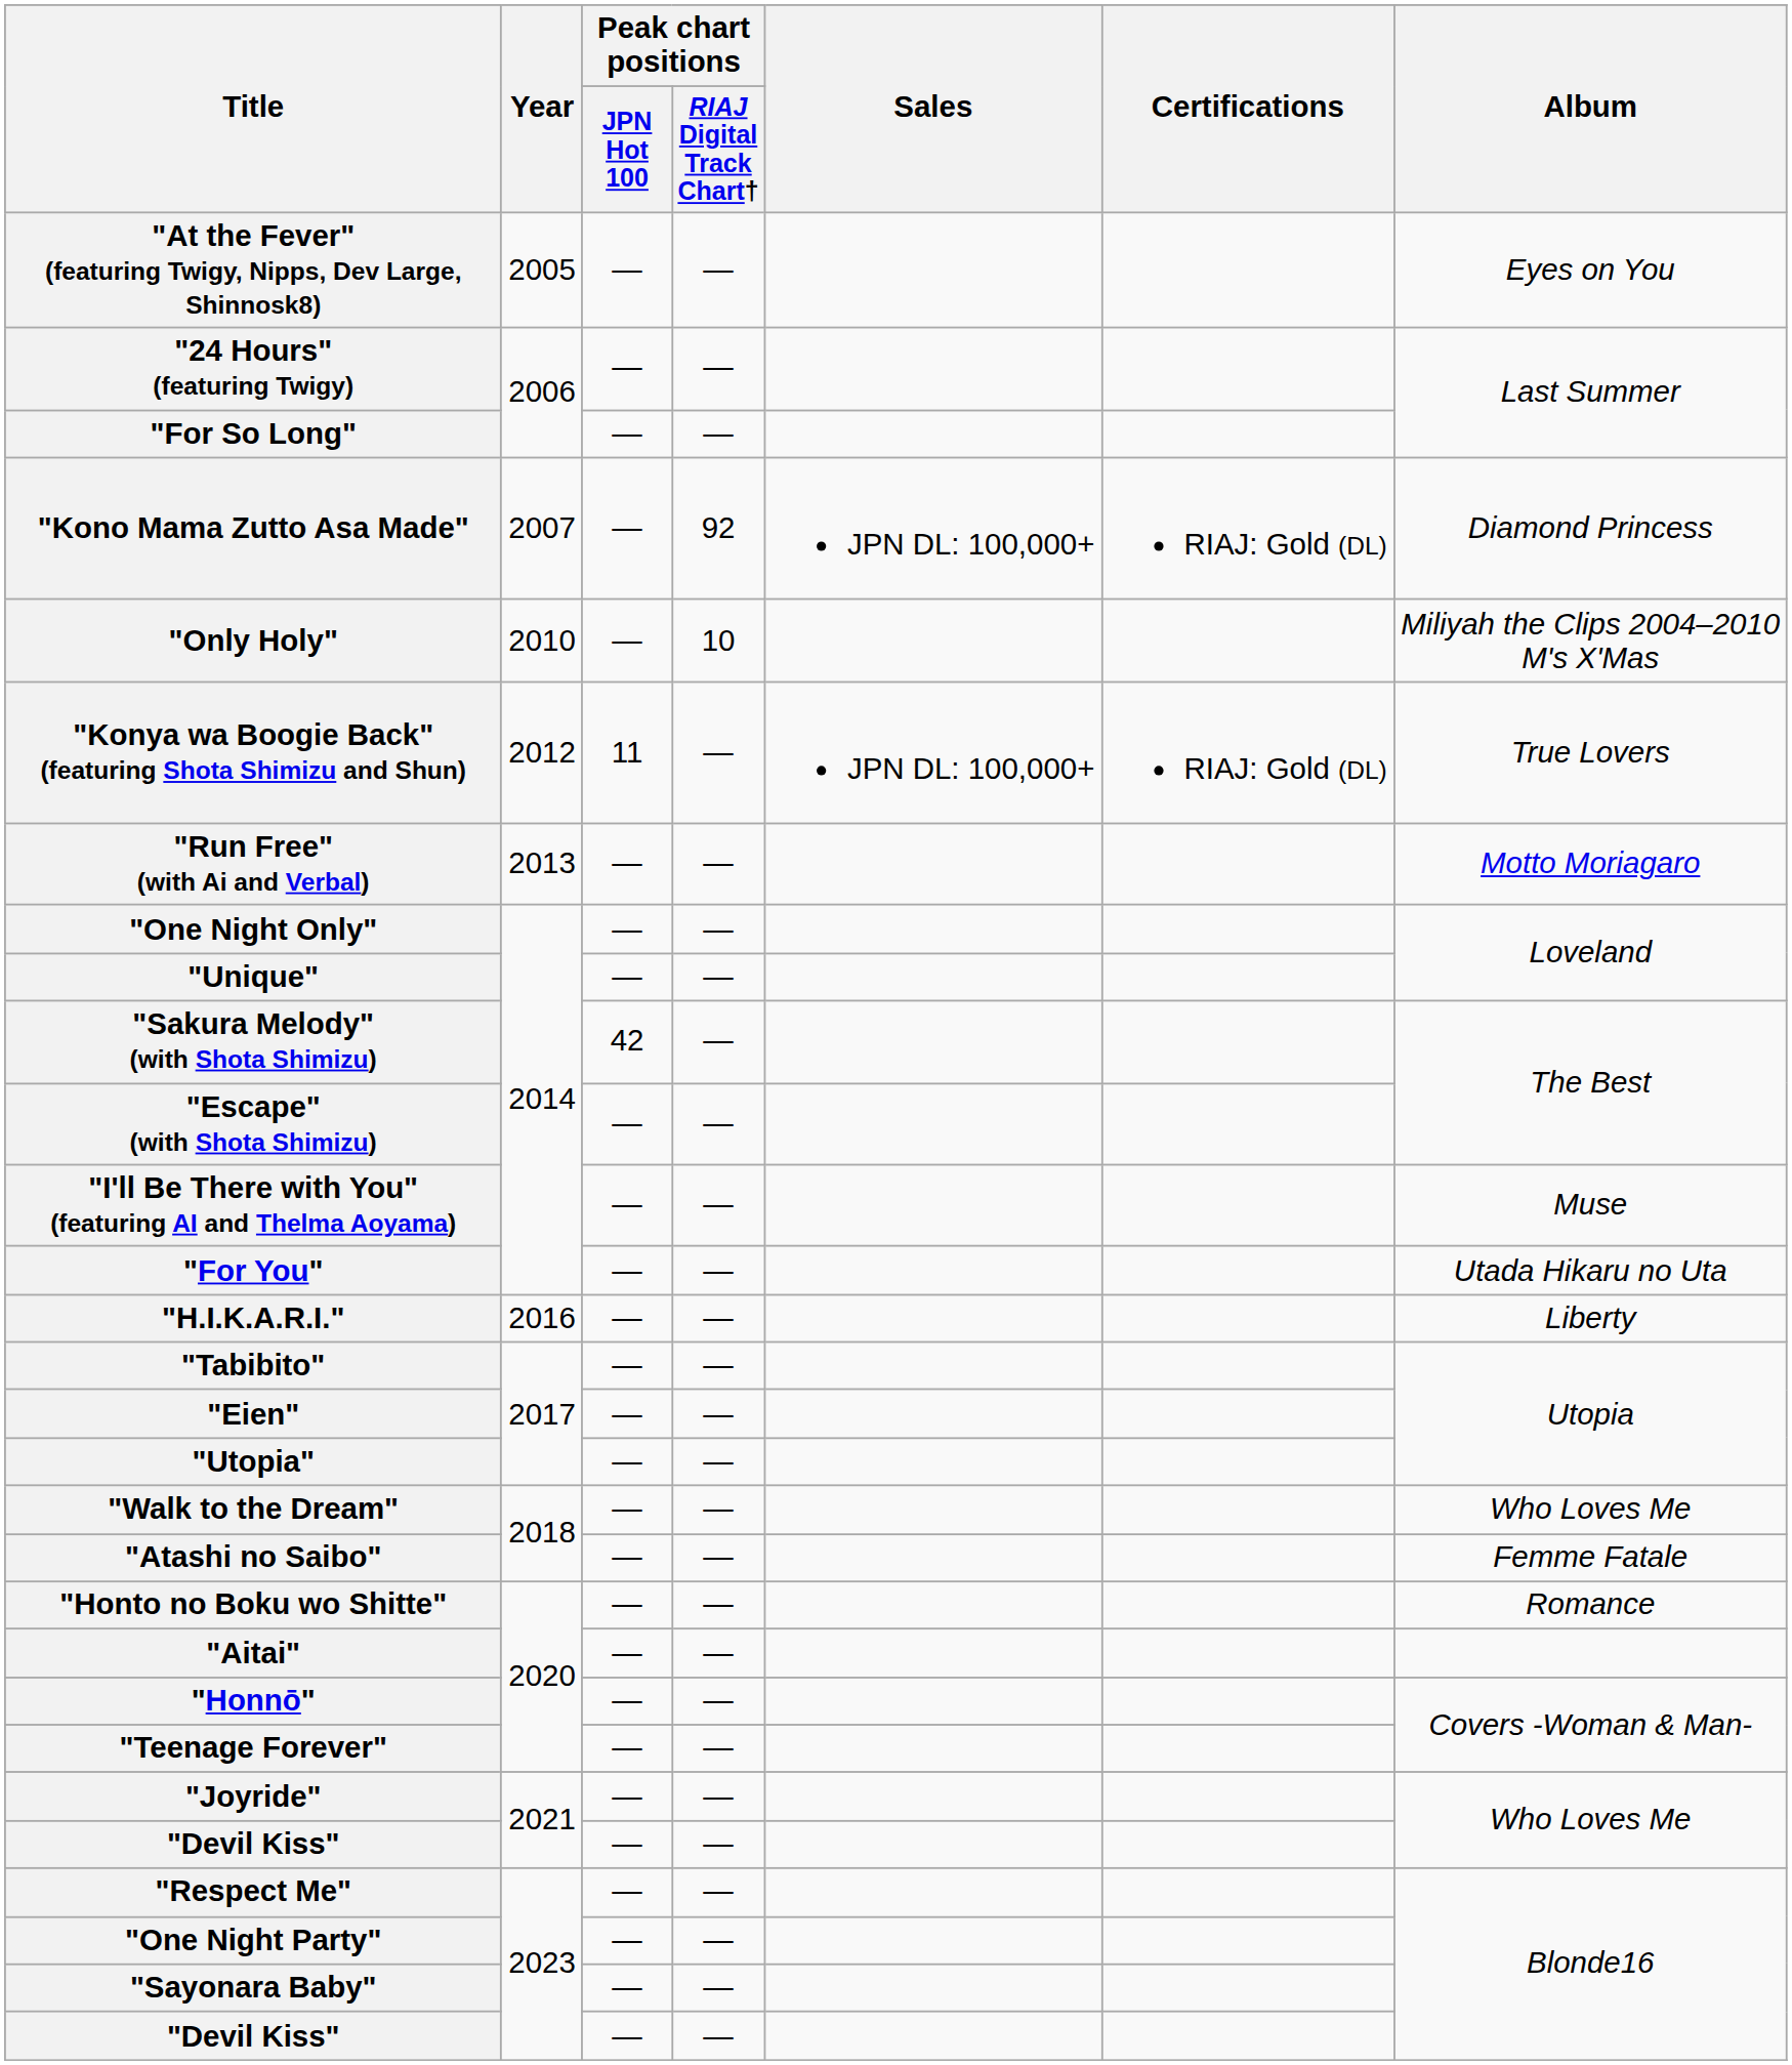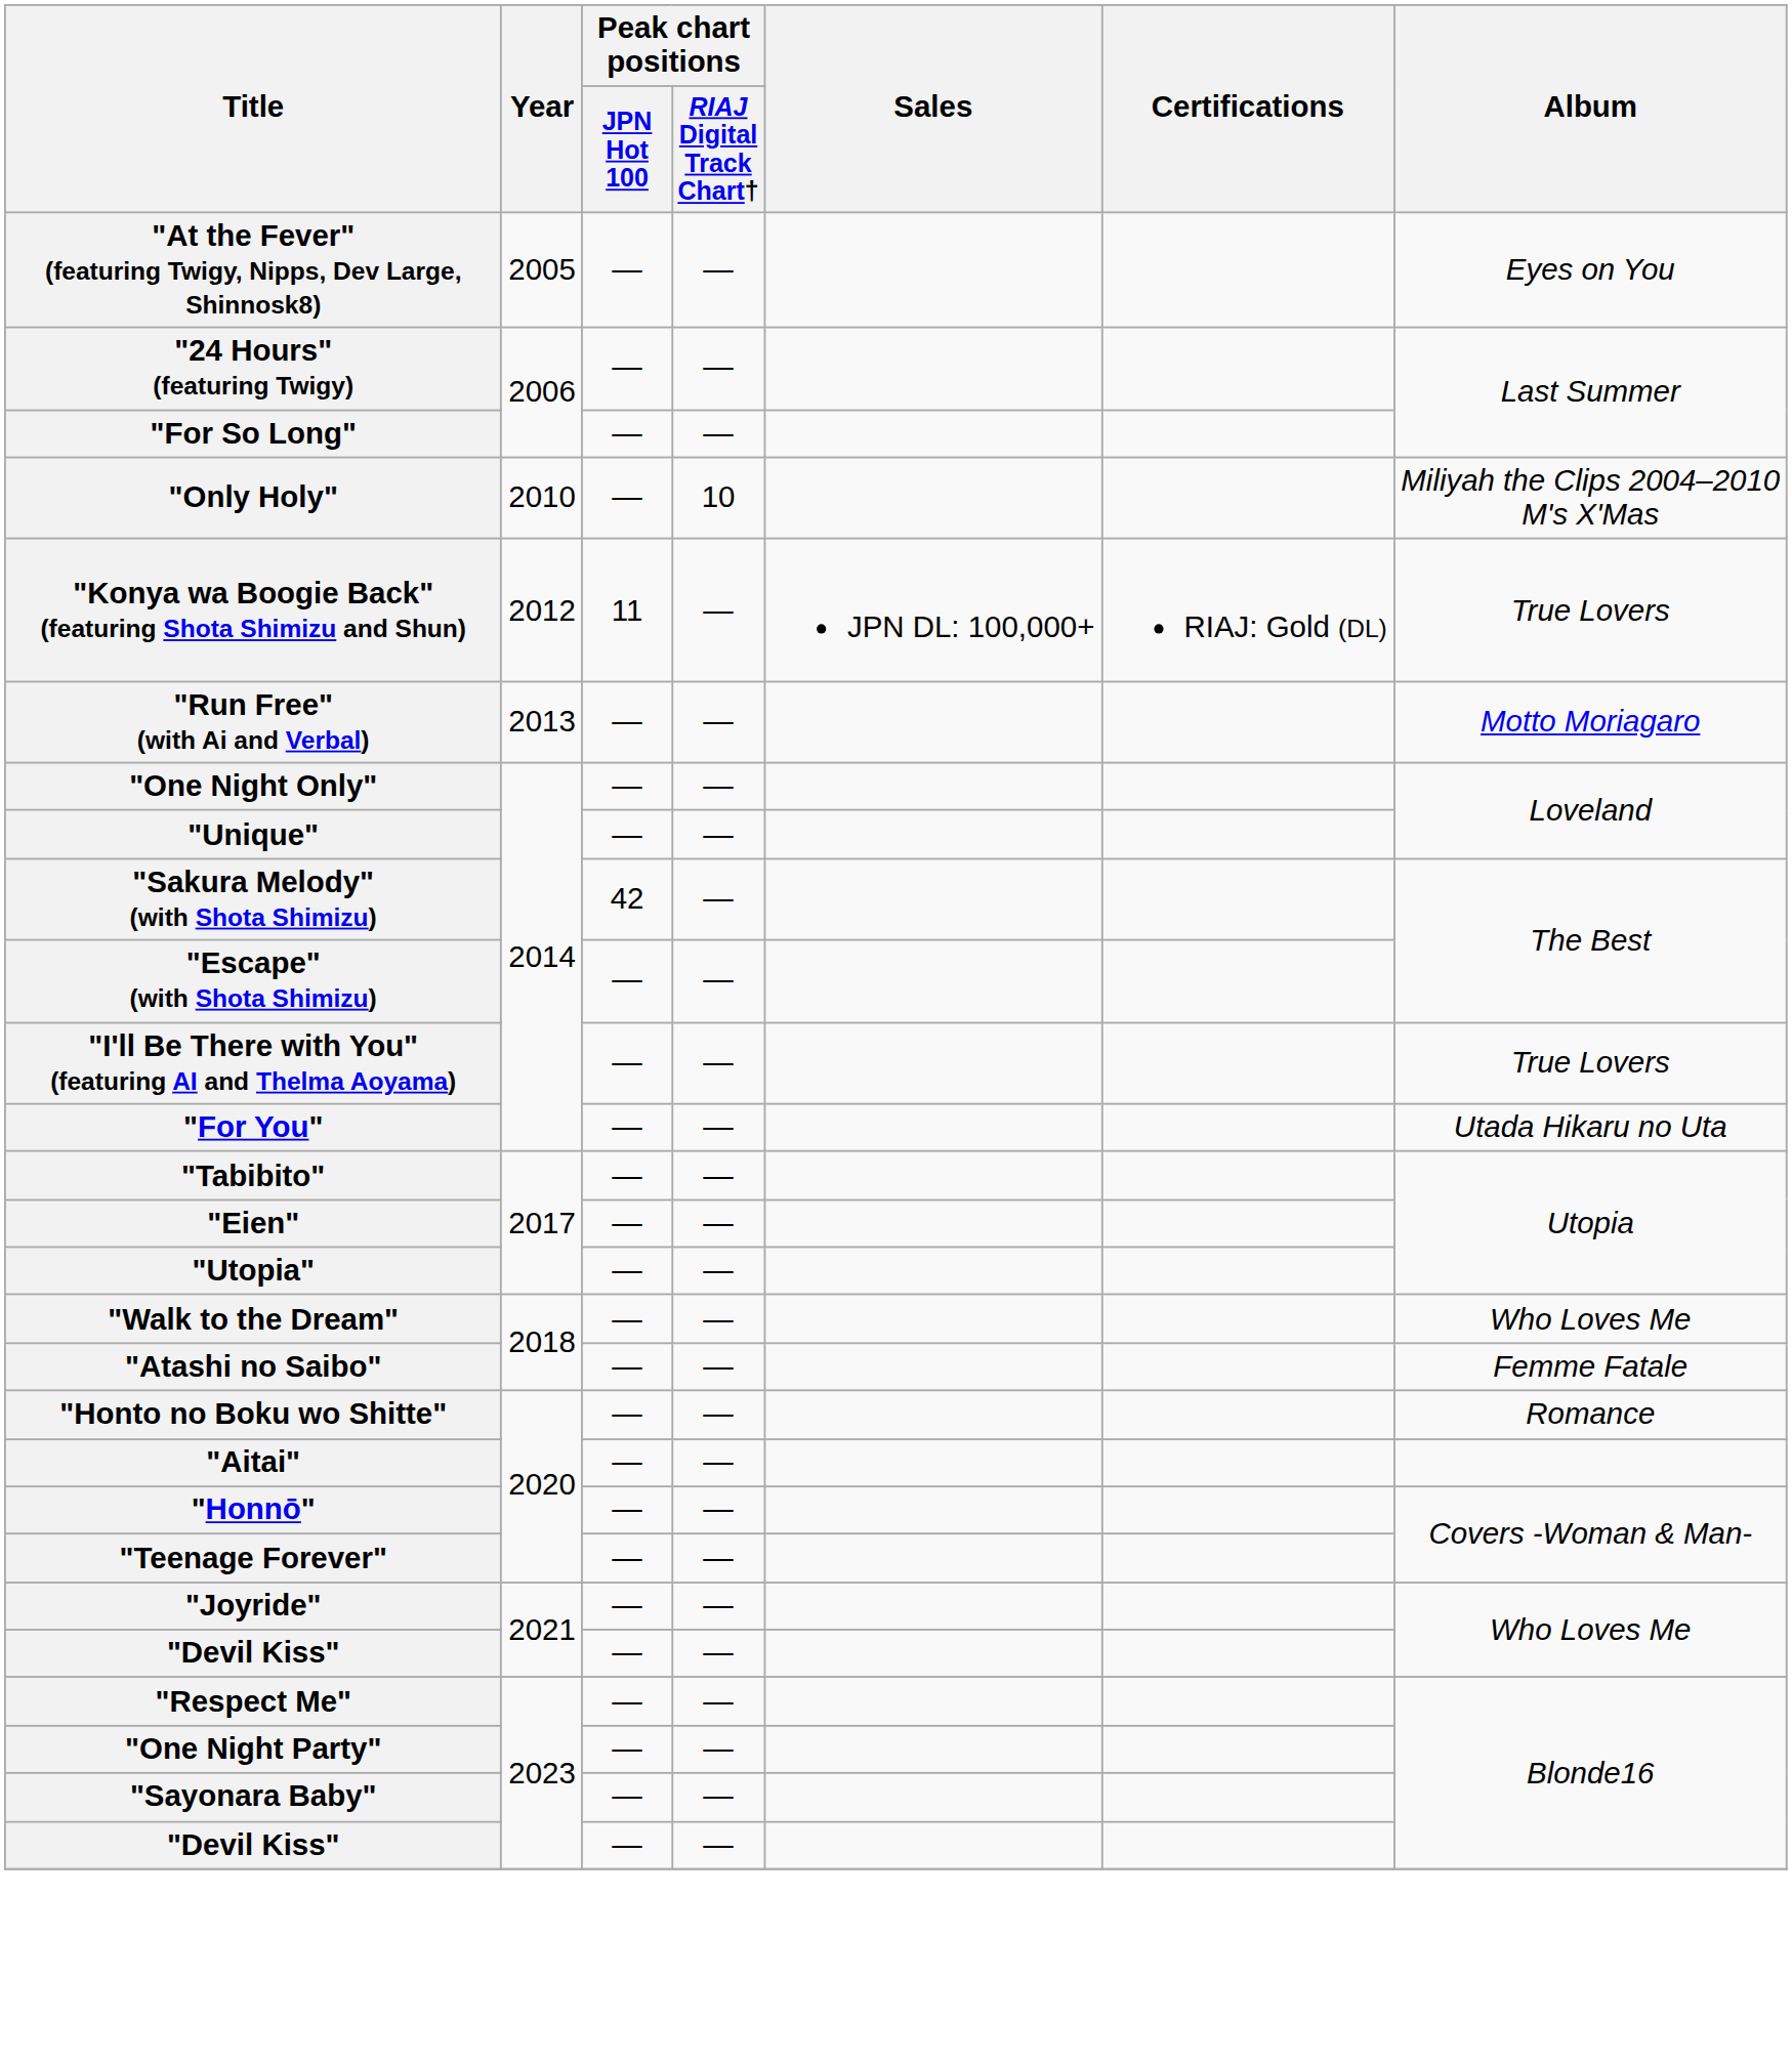 <table class="wikitable plainrowheaders" style="text-align:center;">
 <tr>
 <th scope="col" rowspan="2" style="width:16em;">Title</th>
 <th scope="col" rowspan="2">Year</th>
 <th scope="col" colspan="2">Peak chart positions</th>
 <th scope="col" rowspan="2">Sales</th>
 <th scope="col" rowspan="2">Certifications</th>
 <th scope="col" rowspan="2">Album</th>
 </tr>
 <tr>
 <th style="width:3em;font-size:85%"><a href='#'>JPN Hot 100</a><br></th>
 <th style="width:3em;font-size:85%"><a href='#'><em>RIAJ</em> Digital Track Chart</a>†<br></th>
 </tr>
 <tr>
 <th scope="row">"At the Fever"<br><small>(featuring Twigy, Nipps, Dev Large, Shinnosk8)</small></th>
 <td>2005</td>
 <td>—</td>
 <td>—</td>
 <td></td>
 <td></td>
 <td><em>Eyes on You</em></td>
 </tr>
 <tr>
 <th scope="row">"24 Hours"<br><small>(featuring Twigy)</small></th>
 <td rowspan="2">2006</td>
 <td>—</td>
 <td>—</td>
 <td></td>
 <td></td>
 <td rowspan="2"><em>Last Summer</em></td>
 </tr>
 <tr>
 <th scope="row">"For So Long"</th>
 <td>—</td>
 <td>—</td>
 <td></td>
 <td></td>
-</tr>
-<tr>
-<th scope="row">"Kono Mama Zutto Asa Made"</th>
-<td>2007</td>
-<td>—</td>
-<td>92</td>
-<td><br><ul><li>JPN DL: 100,000+</li></ul></td>
-<td><br><ul><li>RIAJ: Gold <small>(DL)</small></li></ul></td>
-<td><em>Diamond Princess</em></td>
 </tr>
 <tr>
 <th scope="row">"Only Holy"</th>
 <td>2010</td>
 <td>—</td>
 <td>10</td>
 <td></td>
 <td></td>
 <td><em>Miliyah the Clips 2004–2010</em><br><em>M's X'Mas</em></td>
 </tr>
 <tr>
 <th scope="row">"Konya wa Boogie Back"<br><small>(featuring <a href='#'>Shota Shimizu</a> and Shun)</small></th>
 <td>2012</td>
 <td>11</td>
 <td>—</td>
 <td><br><ul><li>JPN DL: 100,000+</li></ul></td>
 <td><br><ul><li>RIAJ: Gold <small>(DL)</small></li></ul></td>
 <td><em>True Lovers</em></td>
 </tr>
 <tr>
 <th scope="row">"Run Free"<br><small>(with Ai and <a href='#'>Verbal</a>)</small></th>
 <td>2013</td>
 <td>—</td>
 <td>—</td>
 <td></td>
 <td></td>
 <td><em><a href='#'>Motto Moriagaro</a></em></td>
 </tr>
 <tr>
 <th scope="row">"One Night Only"</th>
 <td rowspan="6">2014</td>
 <td>—</td>
 <td>—</td>
 <td></td>
 <td></td>
 <td rowspan="2"><em>Loveland</em></td>
 </tr>
 <tr>
 <th scope="row">"Unique"</th>
 <td>—</td>
 <td>—</td>
 <td></td>
 <td></td>
 </tr>
 <tr>
 <th scope="row">"Sakura Melody"<br><small>(with <a href='#'>Shota Shimizu</a>)</small></th>
 <td>42</td>
 <td>—</td>
 <td></td>
 <td></td>
 <td rowspan="2"><em>The Best</em></td>
 </tr>
 <tr>
 <th scope="row">"Escape"<br><small>(with <a href='#'>Shota Shimizu</a>)</small></th>
 <td>—</td>
 <td>—</td>
 <td></td>
 <td></td>
 </tr>
 <tr>
 <th scope="row">"I'll Be There with You"<br><small>(featuring <a href='#'>AI</a> and <a href='#'>Thelma Aoyama</a>)</small></th>
 <td>—</td>
 <td>—</td>
 <td></td>
 <td></td>
-<td><em>Muse</em></td>
+<td><em>True Lovers</em></td>
 </tr>
 <tr>
 <th scope="row">"<a href='#'>For You</a>"</th>
 <td>—</td>
 <td>—</td>
 <td></td>
 <td></td>
 <td><em>Utada Hikaru no Uta</em></td>
-</tr>
-<tr>
-<th scope="row">"H.I.K.A.R.I."</th>
-<td rowspan="1">2016</td>
-<td>—</td>
-<td>—</td>
-<td></td>
-<td></td>
-<td><em>Liberty</em></td>
 </tr>
 <tr>
 <th scope="row">"Tabibito"</th>
 <td rowspan="3">2017</td>
 <td>—</td>
 <td>—</td>
 <td></td>
 <td></td>
 <td rowspan="3"><em>Utopia</em></td>
 </tr>
 <tr>
 <th scope="row">"Eien"</th>
 <td>—</td>
 <td>—</td>
 <td></td>
 <td></td>
 </tr>
 <tr>
 <th scope="row">"Utopia"</th>
 <td>—</td>
 <td>—</td>
 <td></td>
 <td></td>
 </tr>
 <tr>
 <th scope="row">"Walk to the Dream"</th>
 <td rowspan="2">2018</td>
 <td>—</td>
 <td>—</td>
 <td></td>
 <td></td>
 <td><em>Who Loves Me</em></td>
 </tr>
 <tr>
 <th scope="row">"Atashi no Saibo"</th>
 <td>—</td>
 <td>—</td>
 <td></td>
 <td></td>
 <td><em>Femme Fatale</em></td>
 </tr>
 <tr>
 <th scope="row">"Honto no Boku wo Shitte" </th>
 <td rowspan="4">2020</td>
 <td>—</td>
 <td>—</td>
 <td></td>
 <td></td>
 <td><em>Romance</em></td>
 </tr>
 <tr>
 <th scope="row">"Aitai" </th>
 <td>—</td>
 <td>—</td>
 <td></td>
 <td></td>
 <td></td>
 </tr>
 <tr>
 <th scope="row">"<a href='#'>Honnō</a>"</th>
 <td>—</td>
 <td>—</td>
 <td></td>
 <td></td>
 <td rowspan="2"><em>Covers -Woman & Man-</em></td>
 </tr>
 <tr>
 <th scope="row">"Teenage Forever"</th>
 <td>—</td>
 <td>—</td>
 <td></td>
 <td></td>
 </tr>
 <tr>
 <th scope="row">"Joyride"</th>
 <td rowspan="2">2021</td>
 <td>—</td>
 <td>—</td>
 <td></td>
 <td></td>
 <td rowspan="2"><em>Who Loves Me</em></td>
 </tr>
 <tr>
 <th scope="row">"Devil Kiss"</th>
 <td>—</td>
 <td>—</td>
 <td></td>
 <td></td>
 </tr>
 <tr>
 <th scope="row">"Respect Me"</th>
 <td rowspan="4">2023</td>
 <td>—</td>
 <td>—</td>
 <td></td>
 <td></td>
 <td rowspan="4"><em>Blonde16</em></td>
 </tr>
 <tr>
 <th scope="row">"One Night Party"</th>
 <td>—</td>
 <td>—</td>
 <td></td>
 <td></td>
 </tr>
 <tr>
 <th scope="row">"Sayonara Baby" </th>
 <td>—</td>
 <td>—</td>
 <td></td>
 <td></td>
 </tr>
 <tr>
 <th scope="row">"Devil Kiss" </th>
 <td>—</td>
 <td>—</td>
 <td></td>
 <td></td>
 </tr>
 <tr>
 </tr>
 </table>
